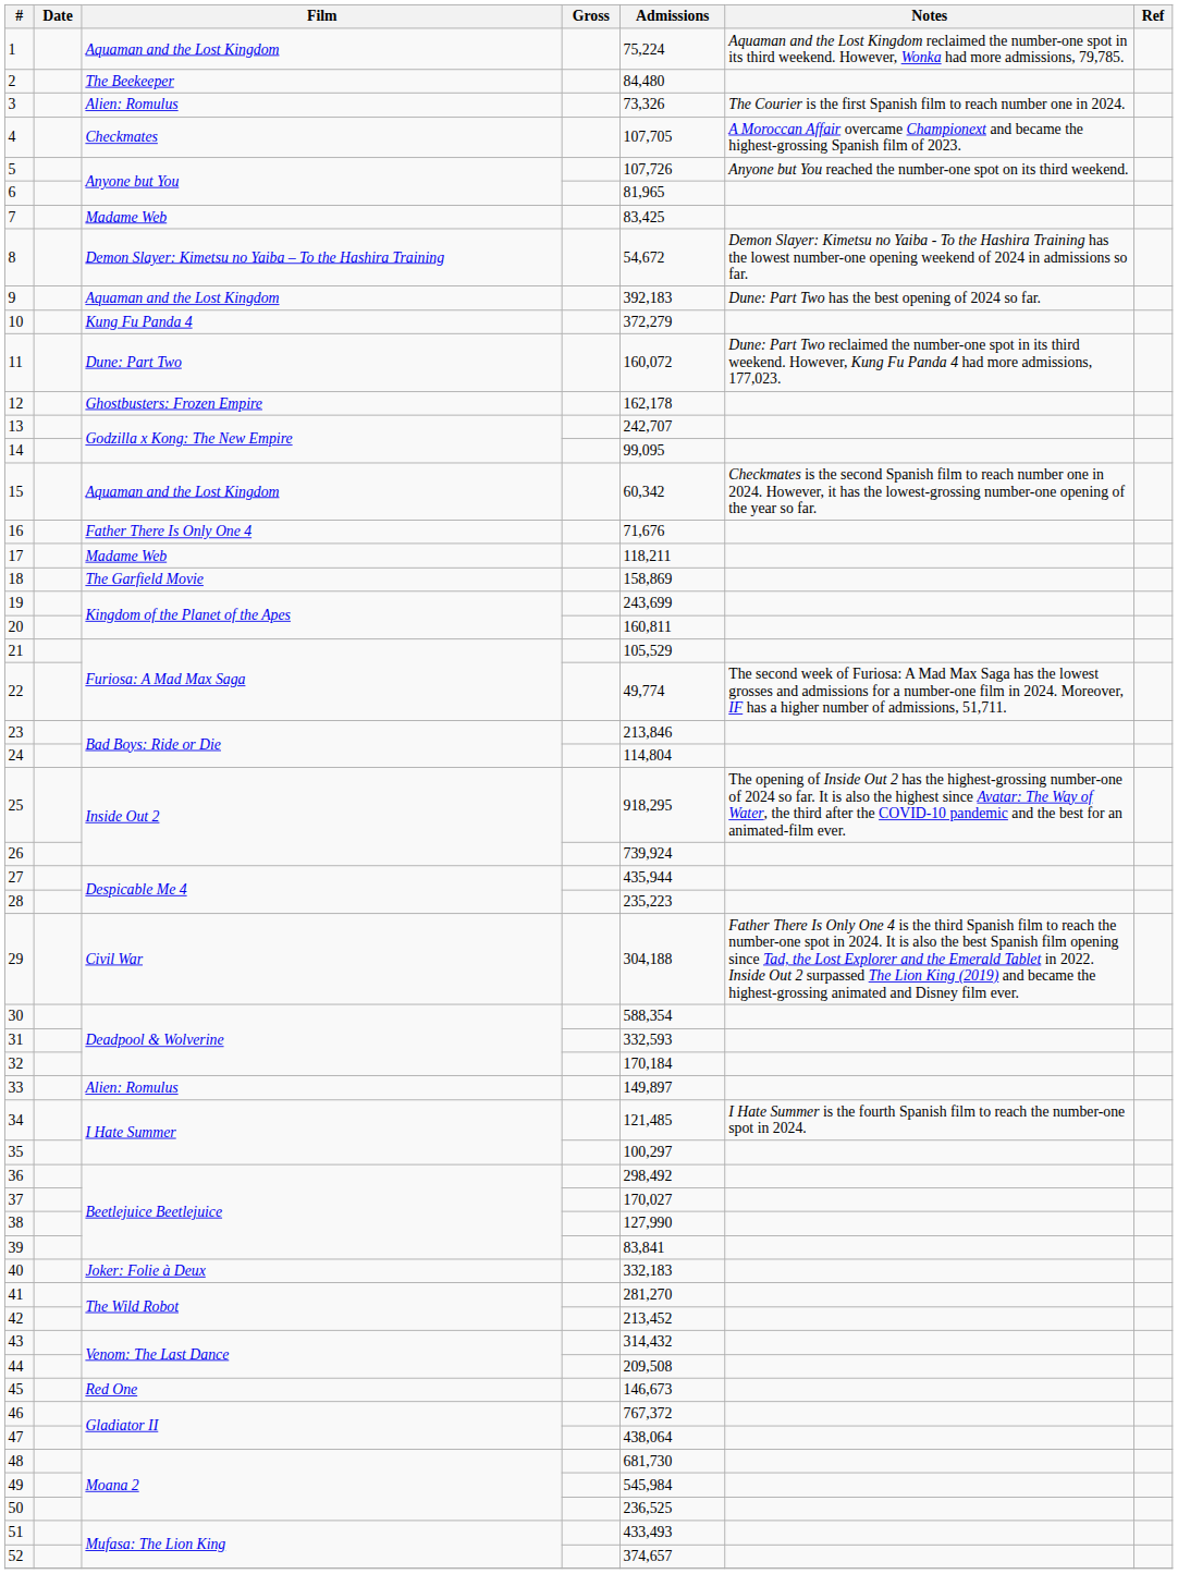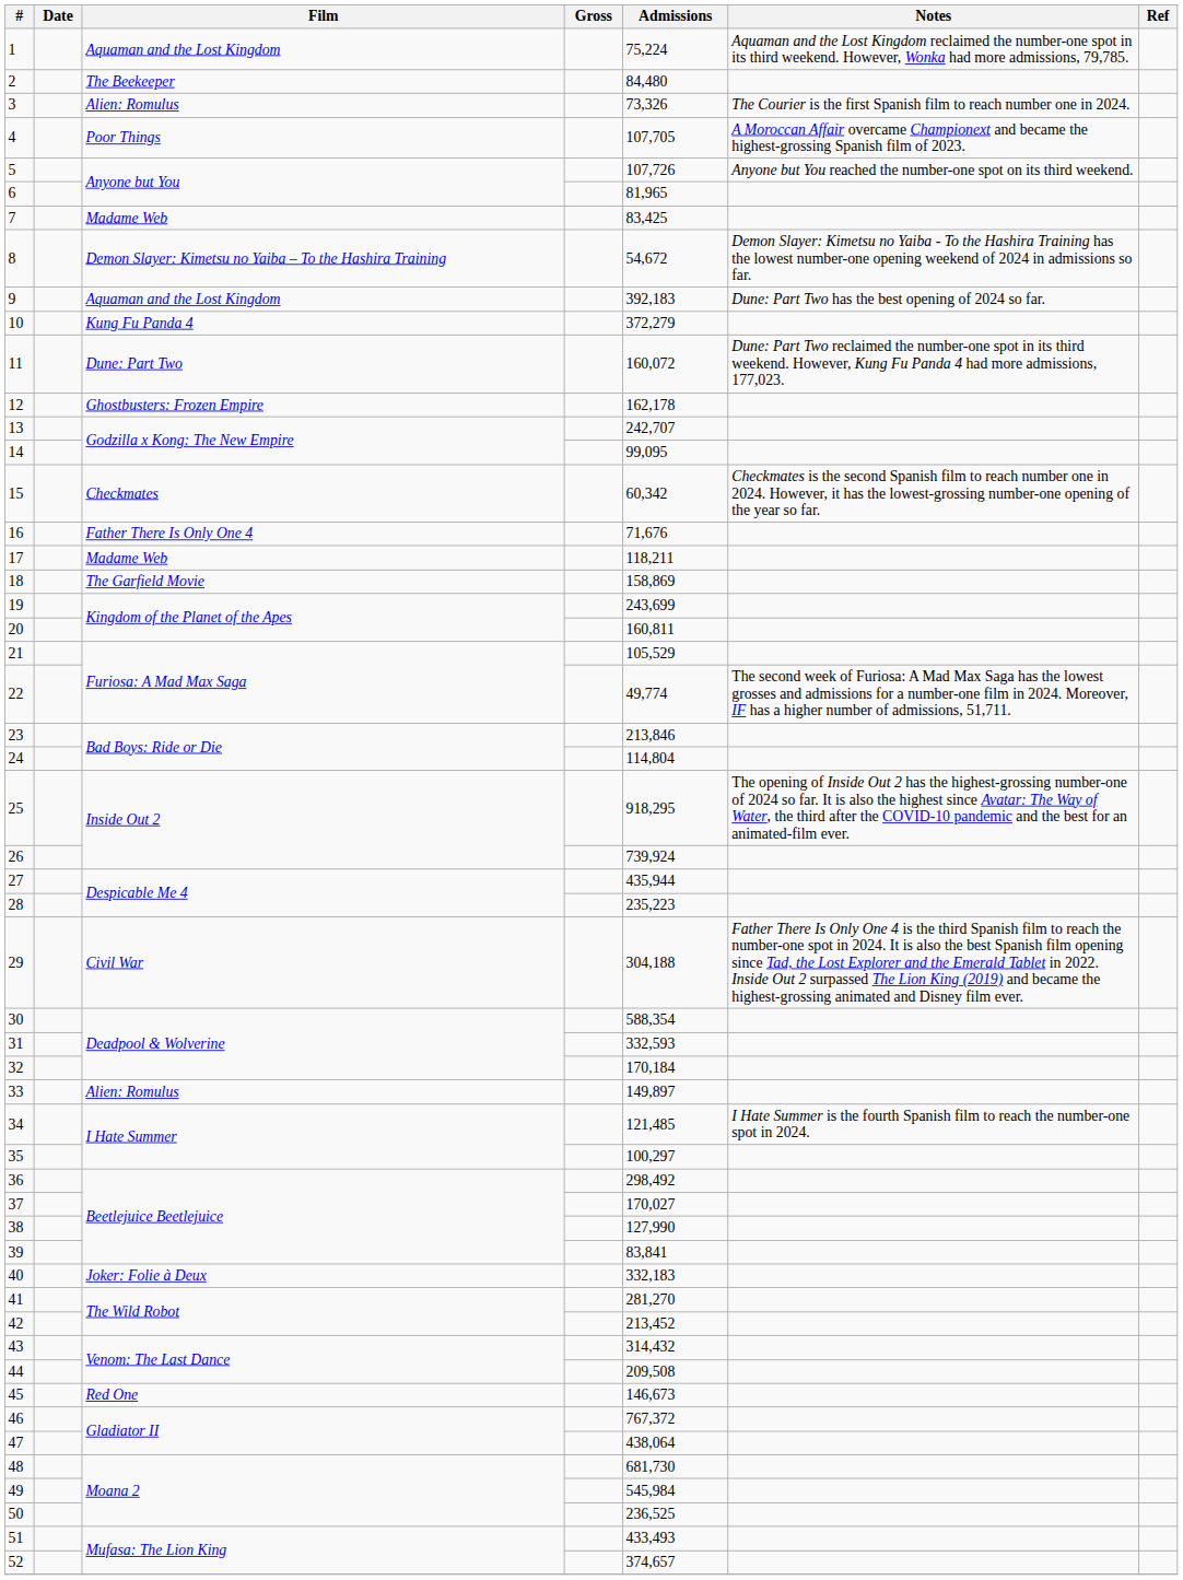 <table class="wikitable sortable">
 <tr>
 <th>#</th>
 <th>Date</th>
 <th>Film</th>
 <th>Gross</th>
 <th>Admissions</th>
 <th style="width:35%;">Notes</th>
 <th>Ref</th>
 </tr>
 <tr>
 <td>1</td>
 <td></td>
 <td><em><a href='#'>Aquaman and the Lost Kingdom</a></em></td>
 <td></td>
 <td>75,224</td>
 <td><em>Aquaman and the Lost Kingdom</em> reclaimed the number-one spot in its third weekend. However, <em><a href='#'>Wonka</a></em> had more admissions, 79,785.</td>
 <td></td>
 </tr>
 <tr>
 <td>2</td>
 <td></td>
 <td><em><a href='#'>The Beekeeper</a></em></td>
 <td></td>
 <td>84,480</td>
 <td></td>
 <td></td>
 </tr>
 <tr>
 <td>3</td>
 <td></td>
 <td><em><a href='#'>Alien: Romulus</a></em></td>
 <td></td>
 <td>73,326</td>
 <td><em>The Courier</em> is the first Spanish film to reach number one in 2024.</td>
 <td></td>
 </tr>
 <tr>
 <td>4</td>
 <td></td>
-<td><em><a href='#'>Checkmates</a></em></td>
+<td><em><a href='#'>Poor Things</a></em></td>
 <td></td>
 <td>107,705</td>
 <td><em><a href='#'>A Moroccan Affair</a></em> overcame <em><a href='#'>Championext</a></em> and became the highest-grossing Spanish film of 2023.</td>
 <td></td>
 </tr>
 <tr>
 <td>5</td>
 <td></td>
 <td rowspan="2"><em><a href='#'>Anyone but You</a></em></td>
 <td></td>
 <td>107,726</td>
 <td><em>Anyone but You</em> reached the number-one spot on its third weekend.</td>
 <td></td>
 </tr>
 <tr>
 <td>6</td>
 <td></td>
 <td></td>
 <td>81,965</td>
 <td></td>
 <td></td>
 </tr>
 <tr>
 <td>7</td>
 <td></td>
 <td><em><a href='#'>Madame Web</a></em></td>
 <td></td>
 <td>83,425</td>
 <td></td>
 <td></td>
 </tr>
 <tr>
 <td>8</td>
 <td></td>
 <td><em><a href='#'>Demon Slayer: Kimetsu no Yaiba – To the Hashira Training</a></em></td>
 <td></td>
 <td>54,672</td>
 <td><em>Demon Slayer: Kimetsu no Yaiba - To the Hashira Training</em> has the lowest number-one opening weekend of 2024 in admissions so far.</td>
 <td></td>
 </tr>
 <tr>
 <td>9</td>
 <td></td>
 <td><em><a href='#'>Aquaman and the Lost Kingdom</a></em></td>
 <td></td>
 <td>392,183</td>
 <td><em>Dune: Part Two</em> has the best opening of 2024 so far.</td>
 <td></td>
 </tr>
 <tr>
 <td>10</td>
 <td></td>
 <td><em><a href='#'>Kung Fu Panda 4</a></em></td>
 <td></td>
 <td>372,279</td>
 <td></td>
 <td></td>
 </tr>
 <tr>
 <td>11</td>
 <td></td>
 <td><em><a href='#'>Dune: Part Two</a></em></td>
 <td></td>
 <td>160,072</td>
 <td><em>Dune: Part Two</em> reclaimed the number-one spot in its third weekend. However, <em>Kung Fu Panda 4</em> had more admissions, 177,023.</td>
 <td></td>
 </tr>
 <tr>
 <td>12</td>
 <td></td>
 <td><em><a href='#'>Ghostbusters: Frozen Empire</a></em></td>
 <td></td>
 <td>162,178</td>
 <td></td>
 <td></td>
 </tr>
 <tr>
 <td>13</td>
 <td></td>
 <td rowspan="2"><em><a href='#'>Godzilla x Kong: The New Empire</a></em></td>
 <td></td>
 <td>242,707</td>
 <td></td>
 <td></td>
 </tr>
 <tr>
 <td>14</td>
 <td></td>
 <td></td>
 <td>99,095</td>
 <td></td>
 <td></td>
 </tr>
 <tr>
 <td>15</td>
 <td></td>
-<td><em><a href='#'>Aquaman and the Lost Kingdom</a></em></td>
+<td><em><a href='#'>Checkmates</a></em></td>
 <td></td>
 <td>60,342</td>
 <td><em>Checkmates</em> is the second Spanish film to reach number one in 2024. However, it has the lowest-grossing number-one opening of the year so far.</td>
 <td></td>
 </tr>
 <tr>
 <td>16</td>
 <td></td>
 <td><em><a href='#'>Father There Is Only One 4</a></em></td>
 <td></td>
 <td>71,676</td>
 <td></td>
 <td></td>
 </tr>
 <tr>
 <td>17</td>
 <td></td>
 <td><em><a href='#'>Madame Web</a></em></td>
 <td></td>
 <td>118,211</td>
 <td></td>
 <td></td>
 </tr>
 <tr>
 <td>18</td>
 <td></td>
 <td><em><a href='#'>The Garfield Movie</a></em></td>
 <td></td>
 <td>158,869</td>
 <td></td>
 <td></td>
 </tr>
 <tr>
 <td>19</td>
 <td></td>
 <td rowspan="2"><em><a href='#'>Kingdom of the Planet of the Apes</a></em></td>
 <td></td>
 <td>243,699</td>
 <td></td>
 <td></td>
 </tr>
 <tr>
 <td>20</td>
 <td></td>
 <td></td>
 <td>160,811</td>
 <td></td>
 <td></td>
 </tr>
 <tr>
 <td>21</td>
 <td></td>
 <td rowspan="2"><em><a href='#'>Furiosa: A Mad Max Saga</a></em></td>
 <td></td>
 <td>105,529</td>
 <td></td>
 <td></td>
 </tr>
 <tr>
 <td>22</td>
 <td></td>
 <td></td>
 <td>49,774</td>
 <td>The second week of Furiosa: A Mad Max Saga has the lowest grosses and admissions for a number-one film in 2024. Moreover, <em><a href='#'>IF</a></em> has a higher number of admissions, 51,711.</td>
 <td></td>
 </tr>
 <tr>
 <td>23</td>
 <td></td>
 <td rowspan="2"><em><a href='#'>Bad Boys: Ride or Die</a></em></td>
 <td></td>
 <td>213,846</td>
 <td></td>
 <td></td>
 </tr>
 <tr>
 <td>24</td>
 <td></td>
 <td></td>
 <td>114,804</td>
 <td></td>
 <td></td>
 </tr>
 <tr>
 <td>25</td>
 <td></td>
 <td rowspan="2"><em><a href='#'>Inside Out 2</a></em></td>
 <td></td>
 <td>918,295</td>
 <td>The opening of <em>Inside Out 2</em> has the highest-grossing number-one of 2024 so far. It is also the highest since <em><a href='#'>Avatar: The Way of Water</a></em>, the third after the <a href='#'>COVID-10 pandemic</a> and the best for an animated-film ever.</td>
 <td></td>
 </tr>
 <tr>
 <td>26</td>
 <td></td>
 <td></td>
 <td>739,924</td>
 <td></td>
 <td></td>
 </tr>
 <tr>
 <td>27</td>
 <td></td>
 <td rowspan="2"><em><a href='#'>Despicable Me 4</a></em></td>
 <td></td>
 <td>435,944</td>
 <td></td>
 <td></td>
 </tr>
 <tr>
 <td>28</td>
 <td></td>
 <td></td>
 <td>235,223</td>
 <td></td>
 <td></td>
 </tr>
 <tr>
 <td>29</td>
 <td></td>
 <td><em><a href='#'>Civil War</a></em></td>
 <td></td>
 <td>304,188</td>
 <td><em>Father There Is Only One 4</em> is the third Spanish film to reach the number-one spot in 2024. It is also the best Spanish film opening since <em><a href='#'>Tad, the Lost Explorer and the Emerald Tablet</a></em> in 2022. <em>Inside Out 2</em> surpassed <em><a href='#'>The Lion King (2019)</a></em> and became the highest-grossing animated and Disney film ever.</td>
 <td></td>
 </tr>
 <tr>
 <td>30</td>
 <td></td>
 <td rowspan="3"><em><a href='#'>Deadpool & Wolverine</a></em></td>
 <td></td>
 <td>588,354</td>
 <td></td>
 <td></td>
 </tr>
 <tr>
 <td>31</td>
 <td></td>
 <td></td>
 <td>332,593</td>
 <td></td>
 <td></td>
 </tr>
 <tr>
 <td>32</td>
 <td></td>
 <td></td>
 <td>170,184</td>
 <td></td>
 <td></td>
 </tr>
 <tr>
 <td>33</td>
 <td></td>
 <td><em><a href='#'>Alien: Romulus</a></em></td>
 <td></td>
 <td>149,897</td>
 <td></td>
 <td></td>
 </tr>
 <tr>
 <td>34</td>
 <td></td>
 <td rowspan="2"><em><a href='#'>I Hate Summer</a></em></td>
 <td></td>
 <td>121,485</td>
 <td><em>I Hate Summer</em> is the fourth Spanish film to reach the number-one spot in 2024.</td>
 <td></td>
 </tr>
 <tr>
 <td>35</td>
 <td></td>
 <td></td>
 <td>100,297</td>
 <td></td>
 <td></td>
 </tr>
 <tr>
 <td>36</td>
 <td></td>
 <td rowspan="4"><em><a href='#'>Beetlejuice Beetlejuice</a></em></td>
 <td></td>
 <td>298,492</td>
 <td></td>
 <td></td>
 </tr>
 <tr>
 <td>37</td>
 <td></td>
 <td></td>
 <td>170,027</td>
 <td></td>
 <td></td>
 </tr>
 <tr>
 <td>38</td>
 <td></td>
 <td></td>
 <td>127,990</td>
 <td></td>
 <td></td>
 </tr>
 <tr>
 <td>39</td>
 <td></td>
 <td></td>
 <td>83,841</td>
 <td></td>
 <td></td>
 </tr>
 <tr>
 <td>40</td>
 <td></td>
 <td><em><a href='#'>Joker: Folie à Deux</a></em></td>
 <td></td>
 <td>332,183</td>
 <td></td>
 <td></td>
 </tr>
 <tr>
 <td>41</td>
 <td></td>
 <td rowspan="2"><em><a href='#'>The Wild Robot</a></em></td>
 <td></td>
 <td>281,270</td>
 <td></td>
 <td></td>
 </tr>
 <tr>
 <td>42</td>
 <td></td>
 <td></td>
 <td>213,452</td>
 <td></td>
 <td></td>
 </tr>
 <tr>
 <td>43</td>
 <td></td>
 <td rowspan="2"><em><a href='#'>Venom: The Last Dance</a></em></td>
 <td></td>
 <td>314,432</td>
 <td></td>
 <td></td>
 </tr>
 <tr>
 <td>44</td>
 <td></td>
 <td></td>
 <td>209,508</td>
 <td></td>
 <td></td>
 </tr>
 <tr>
 <td>45</td>
 <td></td>
 <td><em><a href='#'>Red One</a></em></td>
 <td></td>
 <td>146,673</td>
 <td></td>
 <td></td>
 </tr>
 <tr>
 <td>46</td>
 <td></td>
 <td rowspan="2"><em><a href='#'>Gladiator II</a></em></td>
 <td></td>
 <td>767,372</td>
 <td></td>
 <td></td>
 </tr>
 <tr>
 <td>47</td>
 <td></td>
 <td></td>
 <td>438,064</td>
 <td></td>
 <td></td>
 </tr>
 <tr>
 <td>48</td>
 <td></td>
 <td rowspan="3"><em><a href='#'>Moana 2</a></em></td>
 <td></td>
 <td>681,730</td>
 <td></td>
 <td></td>
 </tr>
 <tr>
 <td>49</td>
 <td></td>
 <td></td>
 <td>545,984</td>
 <td></td>
 <td></td>
 </tr>
 <tr>
 <td>50</td>
 <td></td>
 <td></td>
 <td>236,525</td>
 <td></td>
 <td></td>
 </tr>
 <tr>
 <td>51</td>
 <td></td>
 <td rowspan="2"><em><a href='#'>Mufasa: The Lion King</a></em></td>
 <td></td>
 <td>433,493</td>
 <td></td>
 <td></td>
 </tr>
 <tr>
 <td>52</td>
 <td></td>
 <td></td>
 <td>374,657</td>
 <td></td>
 <td></td>
 </tr>
 <tr>
 </tr>
 </table>
